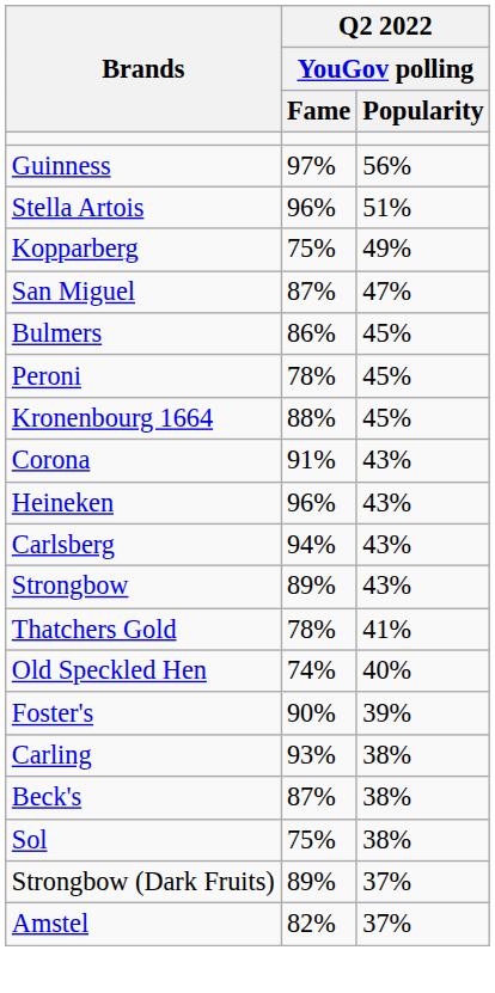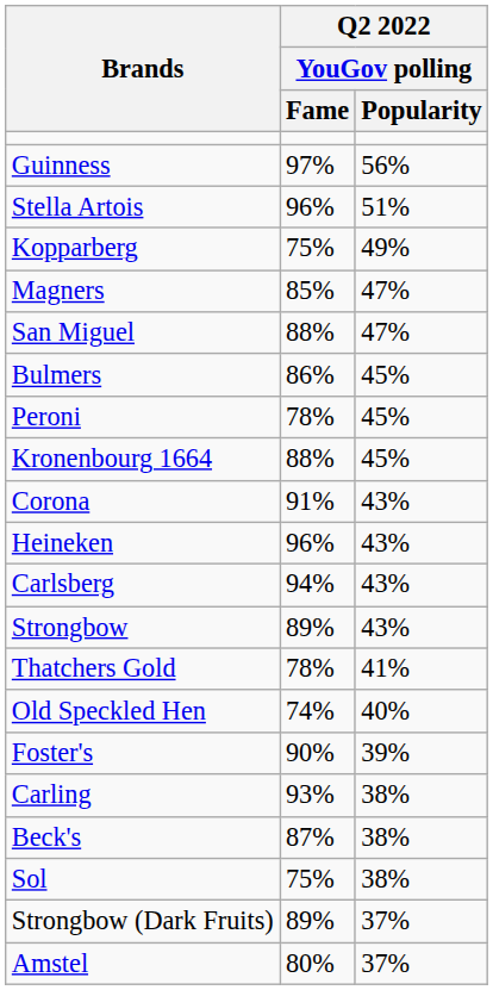 <table class="wikitable sortable mw-collapsible">
 <tr>
 <th rowspan="3">Brands</th>
 <th colspan="2">Q2 2022</th>
 </tr>
 <tr>
 <th colspan="2"><a href='#'>YouGov</a> polling</th>
 </tr>
 <tr>
 <th>Fame</th>
 <th>Popularity</th>
 </tr>
 <tr>
 <td></td>
 <td></td>
 <td></td>
 </tr>
 <tr>
 <td><a href='#'>Guinness</a></td>
 <td>97%</td>
 <td>56%</td>
 </tr>
 <tr>
 <td><a href='#'>Stella Artois</a></td>
 <td>96%</td>
 <td>51%</td>
 </tr>
 <tr>
 <td><a href='#'>Kopparberg</a> </td>
 <td>75%</td>
 <td>49%</td>
 </tr>
 <tr>
+<td><a href='#'>Magners</a></td>
+<td>85%</td>
+<td>47%</td>
+</tr>
+<tr>
 <td><a href='#'>San Miguel</a></td>
-<td>87%</td>
+<td>88%</td>
 <td>47%</td>
 </tr>
 <tr>
 <td><a href='#'>Bulmers</a></td>
 <td>86%</td>
 <td>45%</td>
 </tr>
 <tr>
 <td><a href='#'>Peroni</a> </td>
 <td>78%</td>
 <td>45%</td>
 </tr>
 <tr>
 <td><a href='#'>Kronenbourg 1664</a></td>
 <td>88%</td>
 <td>45%</td>
 </tr>
 <tr>
 <td><a href='#'>Corona</a> </td>
 <td>91%</td>
 <td>43%</td>
 </tr>
 <tr>
 <td><a href='#'>Heineken</a> </td>
 <td>96%</td>
 <td>43%</td>
 </tr>
 <tr>
 <td><a href='#'>Carlsberg</a></td>
 <td>94%</td>
 <td>43%</td>
 </tr>
 <tr>
 <td><a href='#'>Strongbow</a></td>
 <td>89%</td>
 <td>43%</td>
 </tr>
 <tr>
 <td><a href='#'>Thatchers Gold</a></td>
 <td>78%</td>
 <td>41%</td>
 </tr>
 <tr>
 <td><a href='#'>Old Speckled Hen</a></td>
 <td>74%</td>
 <td>40%</td>
 </tr>
 <tr>
 <td><a href='#'>Foster's</a></td>
 <td>90%</td>
 <td>39%</td>
 </tr>
 <tr>
 <td><a href='#'>Carling</a></td>
 <td>93%</td>
 <td>38%</td>
 </tr>
 <tr>
 <td><a href='#'>Beck's</a></td>
 <td>87%</td>
 <td>38%</td>
 </tr>
 <tr>
 <td><a href='#'>Sol</a></td>
 <td>75%</td>
 <td>38%</td>
 </tr>
 <tr>
 <td>Strongbow (Dark Fruits)</td>
 <td>89%</td>
 <td>37%</td>
 </tr>
 <tr>
 <td><a href='#'>Amstel</a></td>
-<td>82%</td>
+<td>80%</td>
 <td>37%</td>
 </tr>
 </table>
